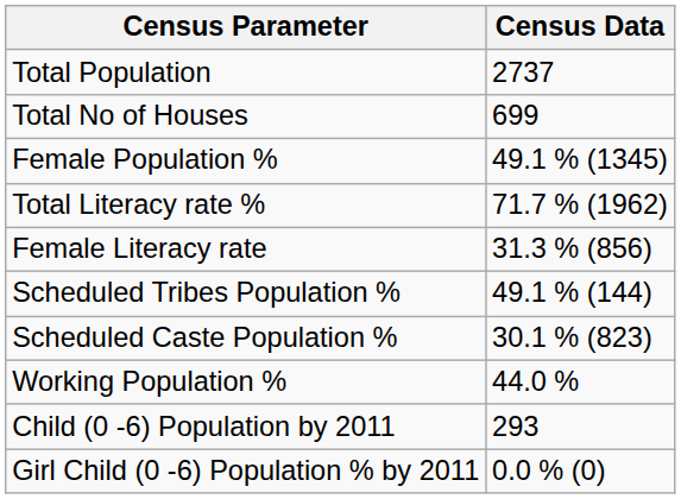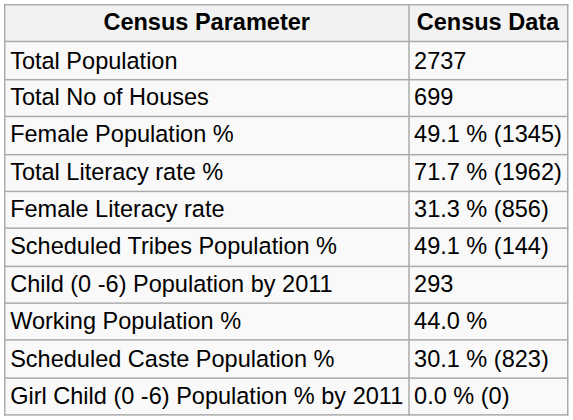 <table class="wikitable">
 <tr>
 <th>Census Parameter</th>
 <th>Census Data</th>
 </tr>
 <tr>
 <td>Total Population</td>
 <td>2737</td>
 </tr>
 <tr>
 <td>Total No of Houses</td>
 <td>699</td>
 </tr>
 <tr>
 <td>Female Population %</td>
 <td>49.1 % (1345)</td>
 </tr>
 <tr>
 <td>Total Literacy rate %</td>
 <td>71.7 % (1962)</td>
 </tr>
 <tr>
 <td>Female Literacy rate</td>
 <td>31.3 % (856)</td>
 </tr>
 <tr>
 <td>Scheduled Tribes Population %</td>
 <td>49.1 % (144)</td>
 </tr>
 <tr>
-<td>Scheduled Caste Population %</td>
-<td>30.1 % (823)</td>
+<td>Child (0 -6) Population by 2011</td>
+<td>293</td>
 </tr>
 <tr>
 <td>Working Population %</td>
 <td>44.0 %</td>
 </tr>
 <tr>
-<td>Child (0 -6) Population by 2011</td>
-<td>293</td>
+<td>Scheduled Caste Population %</td>
+<td>30.1 % (823)</td>
 </tr>
 <tr>
 <td>Girl Child (0 -6) Population % by 2011</td>
 <td>0.0 % (0)</td>
 </tr>
 </table>
